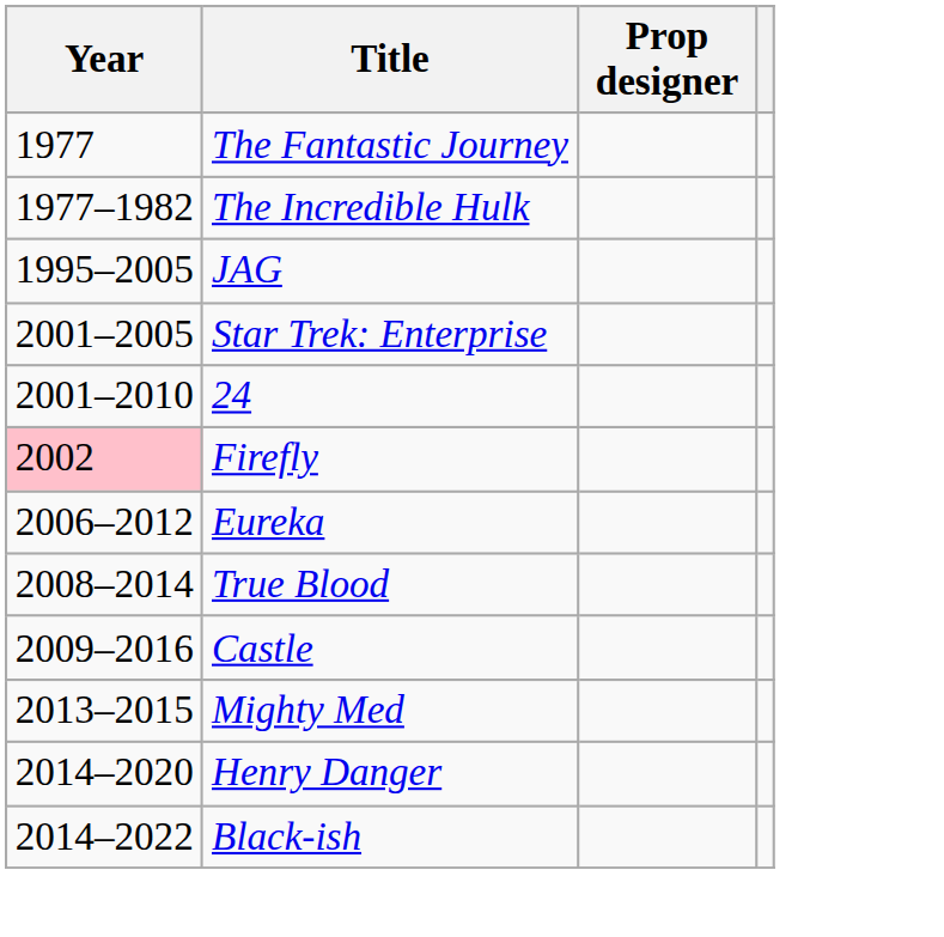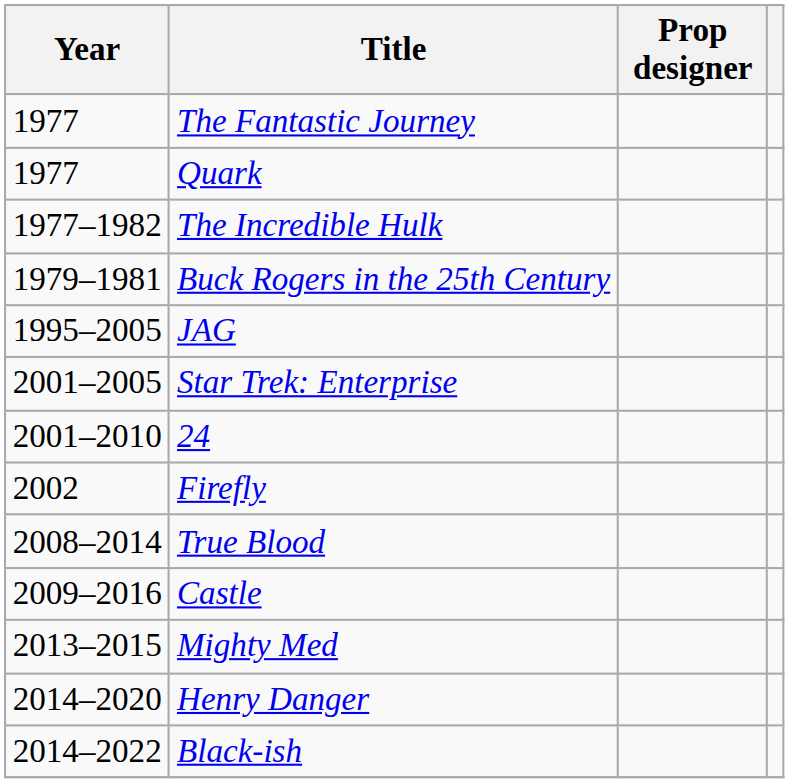 <table class="wikitable sortable">
 <tr>
 <th>Year</th>
 <th>Title</th>
 <th width="65">Prop designer</th>
 <th class=unsortable></th>
 </tr>
 <tr>
 <td>1977</td>
 <td><em><a href='#'>The Fantastic Journey</a></em></td>
 <td></td>
 <td></td>
 </tr>
 <tr>
+<td>1977</td>
+<td><em><a href='#'>Quark</a></em></td>
+<td></td>
+<td></td>
+</tr>
+<tr>
 <td>1977–1982</td>
 <td><em><a href='#'>The Incredible Hulk</a></em></td>
+<td></td>
+<td></td>
+</tr>
+<tr>
+<td>1979–1981</td>
+<td><em><a href='#'>Buck Rogers in the 25th Century</a></em></td>
 <td></td>
 <td></td>
 </tr>
 <tr>
 <td>1995–2005</td>
 <td><em><a href='#'>JAG</a></em></td>
 <td></td>
 <td></td>
 </tr>
 <tr>
 <td>2001–2005</td>
 <td><em><a href='#'>Star Trek: Enterprise</a></em></td>
 <td></td>
 <td></td>
 </tr>
 <tr>
 <td>2001–2010</td>
 <td><em><a href='#'>24</a></em></td>
 <td></td>
 <td></td>
 </tr>
 <tr>
-<td style="background: pink;">2002</td>
+<td>2002</td>
 <td><em><a href='#'>Firefly</a></em></td>
-<td></td>
-<td></td>
-</tr>
-<tr>
-<td>2006–2012</td>
-<td><em><a href='#'>Eureka</a></em></td>
 <td></td>
 <td></td>
 </tr>
 <tr>
 <td>2008–2014</td>
 <td><em><a href='#'>True Blood</a></em></td>
 <td></td>
 <td></td>
 </tr>
 <tr>
 <td>2009–2016</td>
 <td><em><a href='#'>Castle</a></em></td>
 <td></td>
 <td></td>
 </tr>
 <tr>
 <td>2013–2015</td>
 <td><em><a href='#'>Mighty Med</a></em></td>
 <td></td>
 <td></td>
 </tr>
 <tr>
 <td>2014–2020</td>
 <td><em><a href='#'>Henry Danger</a></em></td>
 <td></td>
 <td></td>
 </tr>
 <tr>
 <td>2014–2022</td>
 <td><em><a href='#'>Black-ish</a></em></td>
 <td></td>
 <td></td>
 </tr>
 <tr>
 </tr>
 </table>
